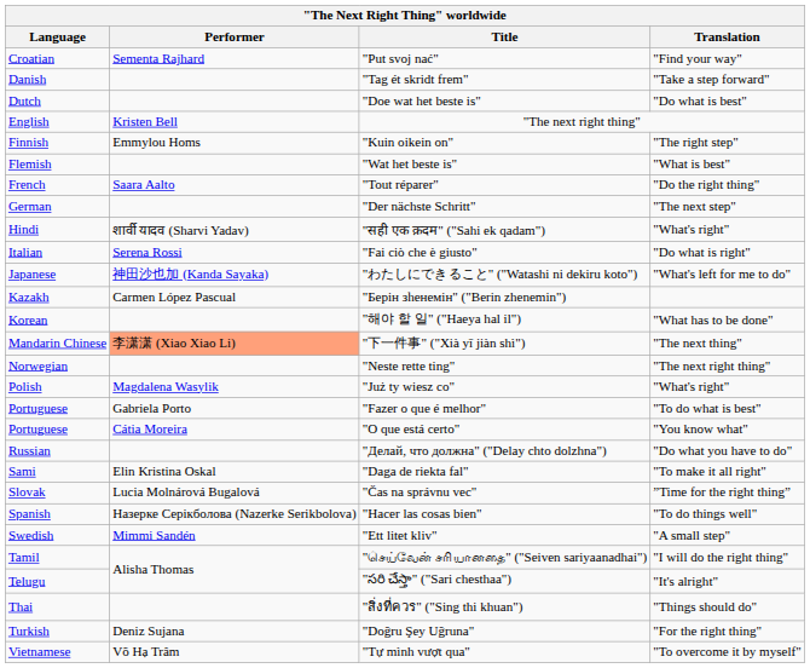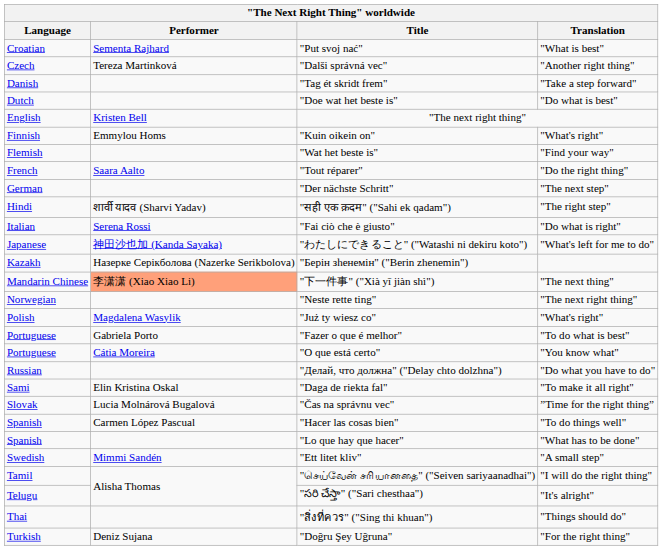 <table class="wikitable collapsible collapsed">
 <tr>
 <th colspan="4">"The Next Right Thing" worldwide</th>
 </tr>
 <tr>
 <th>Language</th>
 <th>Performer</th>
 <th>Title</th>
 <th>Translation</th>
 </tr>
 <tr>
 <td><a href='#'>Croatian</a></td>
 <td><a href='#'>Sementa Rajhard</a></td>
 <td>"Put svoj nać"</td>
-<td>"Find your way"</td>
+<td>"What is best"</td>
+</tr>
+<tr>
+<td><a href='#'>Czech</a></td>
+<td>Tereza Martinková</td>
+<td>"Dalši správná vec"</td>
+<td>"Another right thing"</td>
 </tr>
 <tr>
 <td><a href='#'>Danish</a></td>
 <td></td>
 <td>"Tag ét skridt frem"</td>
 <td>"Take a step forward"</td>
 </tr>
 <tr>
 <td><a href='#'>Dutch</a></td>
 <td></td>
 <td>"Doe wat het beste is"</td>
 <td>"Do what is best"</td>
 </tr>
 <tr>
 <td><a href='#'>English</a></td>
 <td><a href='#'>Kristen Bell</a></td>
 <td colspan="2" align="center">"The next right thing"</td>
 </tr>
 <tr>
 <td><a href='#'>Finnish</a></td>
 <td>Emmylou Homs</td>
 <td>"Kuin oikein on"</td>
-<td>"The right step"</td>
+<td>"What's right"</td>
 </tr>
 <tr>
 <td><a href='#'>Flemish</a></td>
 <td></td>
 <td>"Wat het beste is"</td>
-<td>"What is best"</td>
+<td>"Find your way"</td>
 </tr>
 <tr>
 <td><a href='#'>French</a> </td>
 <td><a href='#'>Saara Aalto</a></td>
 <td>"Tout réparer"</td>
 <td>"Do the right thing"</td>
 </tr>
 <tr>
 <td><a href='#'>German</a></td>
 <td></td>
 <td>"Der nächste Schritt"</td>
 <td>"The next step"</td>
 </tr>
 <tr>
 <td><a href='#'>Hindi</a></td>
 <td>शार्वी यादव (Sharvi Yadav)</td>
 <td>"सही एक क़दम" ("Sahi ek qadam")</td>
-<td>"What's right"</td>
+<td>"The right step"</td>
 </tr>
 <tr>
 <td><a href='#'>Italian</a></td>
 <td><a href='#'>Serena Rossi</a></td>
 <td>"Fai ciò che è giusto"</td>
 <td>"Do what is right"</td>
 </tr>
 <tr>
 <td><a href='#'>Japanese</a></td>
 <td><a href='#'>神田沙也加 (Kanda Sayaka)</a></td>
 <td>"わたしにできること" ("Watashi ni dekiru koto")</td>
 <td>"What's left for me to do"</td>
 </tr>
 <tr>
 <td><a href='#'>Kazakh</a></td>
-<td>Carmen López Pascual</td>
+<td>Назерке Серікболова (Nazerke Serikbolova)</td>
 <td>"Берін зһенемін" ("Berin zhenemin")</td>
 <td></td>
-</tr>
-<tr>
-<td><a href='#'>Korean</a></td>
-<td></td>
-<td>"해야 할 일" ("Haeya hal il")</td>
-<td>"What has to be done"</td>
 </tr>
 <tr>
 <td><a href='#'>Mandarin Chinese</a> </td>
 <td style="background: lightsalmon;">李潇潇 (Xiao Xiao Li)</td>
 <td>"下一件事" ("Xià yī jiàn shì")</td>
 <td>"The next thing"</td>
 </tr>
 <tr>
 <td><a href='#'>Norwegian</a></td>
 <td></td>
 <td>"Neste rette ting"</td>
 <td>"The next right thing"</td>
 </tr>
 <tr>
 <td><a href='#'>Polish</a></td>
 <td><a href='#'>Magdalena Wasylik</a></td>
 <td>"Już ty wiesz co"</td>
 <td>"What's right"</td>
 </tr>
 <tr>
 <td><a href='#'>Portuguese</a> </td>
 <td>Gabriela Porto</td>
 <td>"Fazer o que é melhor"</td>
 <td>"To do what is best"</td>
 </tr>
 <tr>
 <td><a href='#'>Portuguese</a> </td>
 <td><a href='#'>Cátia Moreira</a></td>
 <td>"O que está certo"</td>
 <td>"You know what"</td>
 </tr>
 <tr>
 <td><a href='#'>Russian</a></td>
 <td></td>
 <td>"Делай, что должна" ("Delay chto dolzhna")</td>
 <td>"Do what you have to do"</td>
 </tr>
 <tr>
 <td><a href='#'>Sami</a></td>
 <td>Elin Kristina Oskal</td>
 <td>"Daga de riekta fal"</td>
 <td>"To make it all right"</td>
 </tr>
 <tr>
 <td><a href='#'>Slovak</a></td>
 <td>Lucia Molnárová Bugalová</td>
 <td>"Čas na správnu vec"</td>
 <td>”Time for the right thing”</td>
 </tr>
 <tr>
 <td><a href='#'>Spanish</a> </td>
-<td>Назерке Серікболова (Nazerke Serikbolova)</td>
+<td>Carmen López Pascual</td>
 <td>"Hacer las cosas bien"</td>
 <td>"To do things well"</td>
+</tr>
+<tr>
+<td><a href='#'>Spanish</a> </td>
+<td></td>
+<td>"Lo que hay que hacer"</td>
+<td>"What has to be done"</td>
 </tr>
 <tr>
 <td><a href='#'>Swedish</a></td>
 <td><a href='#'>Mimmi Sandén</a></td>
 <td>"Ett litet kliv"</td>
 <td>"A small step"</td>
 </tr>
 <tr>
 <td><a href='#'>Tamil</a></td>
 <td rowspan="2">Alisha Thomas</td>
 <td>"செய்வேன் சரியானதை" ("Seiven sariyaanadhai")</td>
 <td>"I will do the right thing"</td>
 </tr>
 <tr>
 <td><a href='#'>Telugu</a></td>
 <td>"సరి చేస్తా" ("Sari chesthaa")</td>
 <td>"It's alright"</td>
 </tr>
 <tr>
 <td><a href='#'>Thai</a></td>
 <td></td>
 <td>"สิ่งที่ควร" ("Sing thi khuan")</td>
 <td>"Things should do"</td>
 </tr>
 <tr>
 <td><a href='#'>Turkish</a></td>
 <td>Deniz Sujana</td>
 <td>"Doğru Şey Uğruna"</td>
 <td>"For the right thing"</td>
 </tr>
-<tr>
-<td><a href='#'>Vietnamese</a></td>
-<td>Võ Hạ Trâm</td>
-<td>"Tự mình vượt qua"</td>
-<td>"To overcome it by myself"</td>
-</tr>
 </table>
